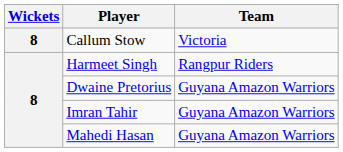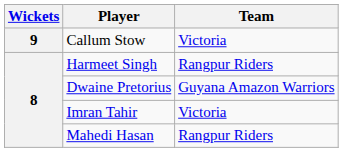 <table class="wikitable">
 <tr>
 <th><a href='#'>Wickets</a></th>
 <th>Player</th>
 <th>Team</th>
 </tr>
 <tr>
-<th scope=row>8</th>
+<th scope=row>9</th>
 <td>Callum Stow</td>
 <td><a href='#'>Victoria</a></td>
 </tr>
 <tr>
 <th rowspan=4>8</th>
 <td><a href='#'>Harmeet Singh</a></td>
 <td><a href='#'>Rangpur Riders</a></td>
 </tr>
 <tr>
 <td><a href='#'>Dwaine Pretorius</a></td>
 <td><a href='#'>Guyana Amazon Warriors</a></td>
 </tr>
 <tr>
 <td><a href='#'>Imran Tahir</a></td>
-<td><a href='#'>Guyana Amazon Warriors</a></td>
+<td><a href='#'>Victoria</a></td>
 </tr>
 <tr>
 <td><a href='#'>Mahedi Hasan</a></td>
-<td><a href='#'>Guyana Amazon Warriors</a></td>
+<td><a href='#'>Rangpur Riders</a></td>
 </tr>
 </table>
